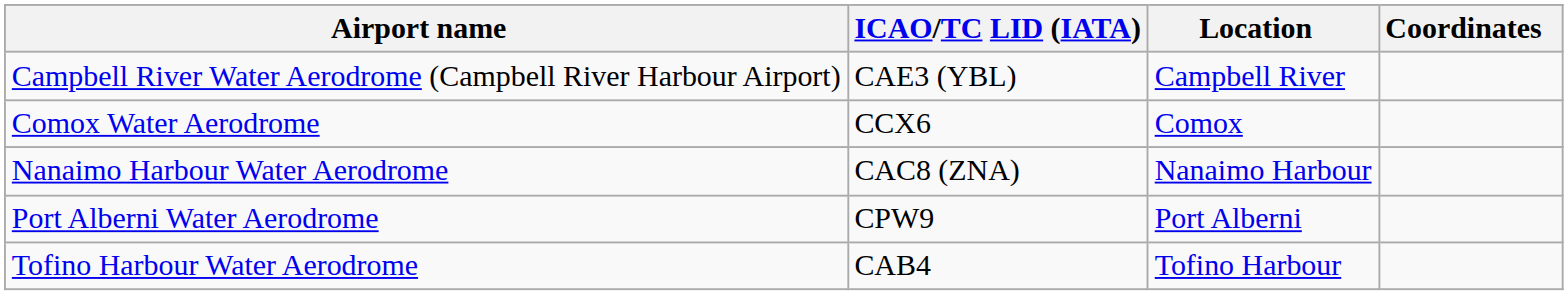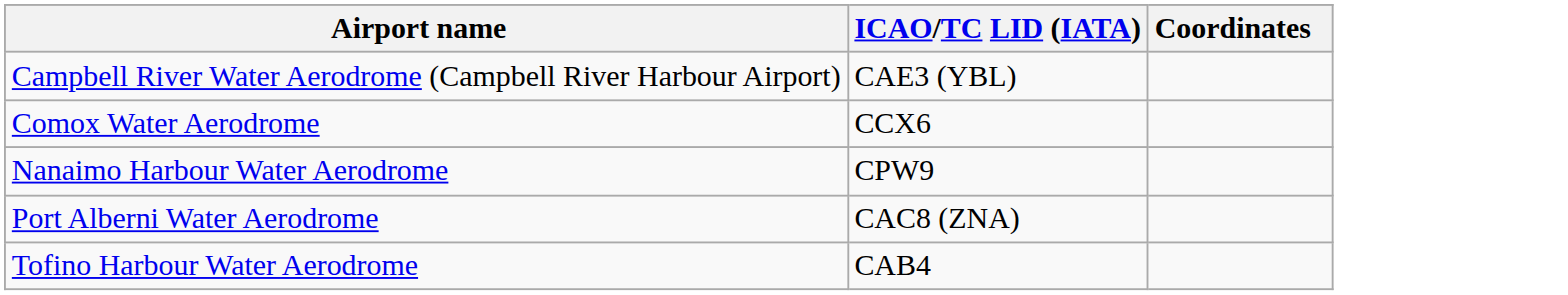 <table class="wikitable sortable" style="width:auto;">
 <tr>
 <th width="*">Airport name  </th>
 <th width="*"><a href='#'>ICAO</a>/<a href='#'>TC</a> <a href='#'>LID</a> (<a href='#'>IATA</a>)</th>
-<th width="*">Location  </th>
 <th width="*">Coordinates  </th>
 </tr>
 <tr>
 <td><a href='#'>Campbell River Water Aerodrome</a> (Campbell River Harbour Airport)</td>
 <td>CAE3 (YBL)</td>
-<td><a href='#'>Campbell River</a></td>
 <td></td>
 </tr>
 <tr>
 <td><a href='#'>Comox Water Aerodrome</a></td>
 <td>CCX6</td>
-<td><a href='#'>Comox</a></td>
 <td></td>
 </tr>
 <tr>
 <td><a href='#'>Nanaimo Harbour Water Aerodrome</a></td>
-<td>CAC8 (ZNA)</td>
-<td><a href='#'>Nanaimo Harbour</a></td>
+<td>CPW9</td>
 <td></td>
 </tr>
 <tr>
 <td><a href='#'>Port Alberni Water Aerodrome</a></td>
-<td>CPW9</td>
-<td><a href='#'>Port Alberni</a></td>
+<td>CAC8 (ZNA)</td>
 <td></td>
 </tr>
 <tr>
 <td><a href='#'>Tofino Harbour Water Aerodrome</a></td>
 <td>CAB4</td>
-<td><a href='#'>Tofino Harbour</a></td>
 <td></td>
 </tr>
 </table>
